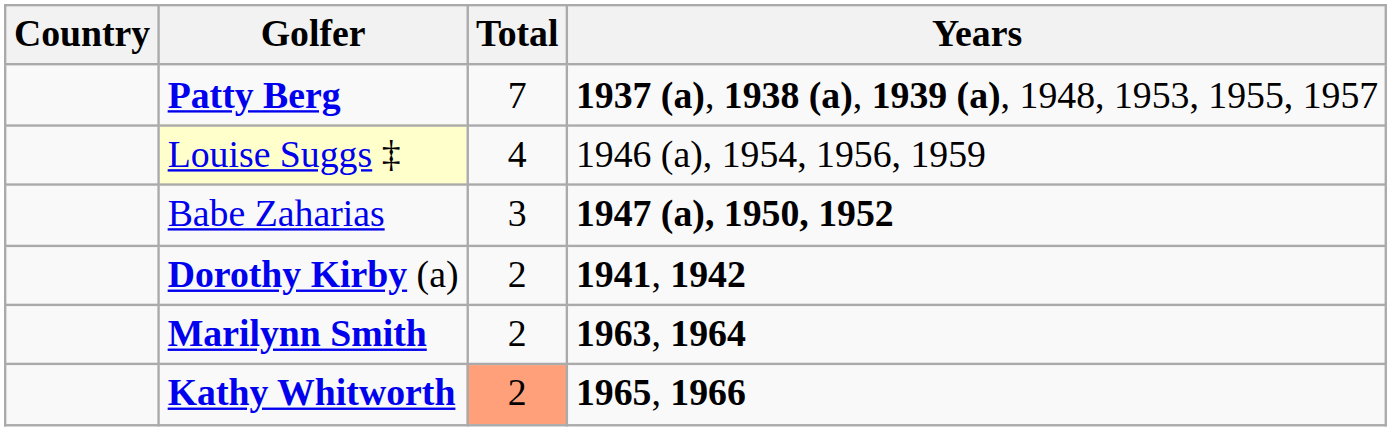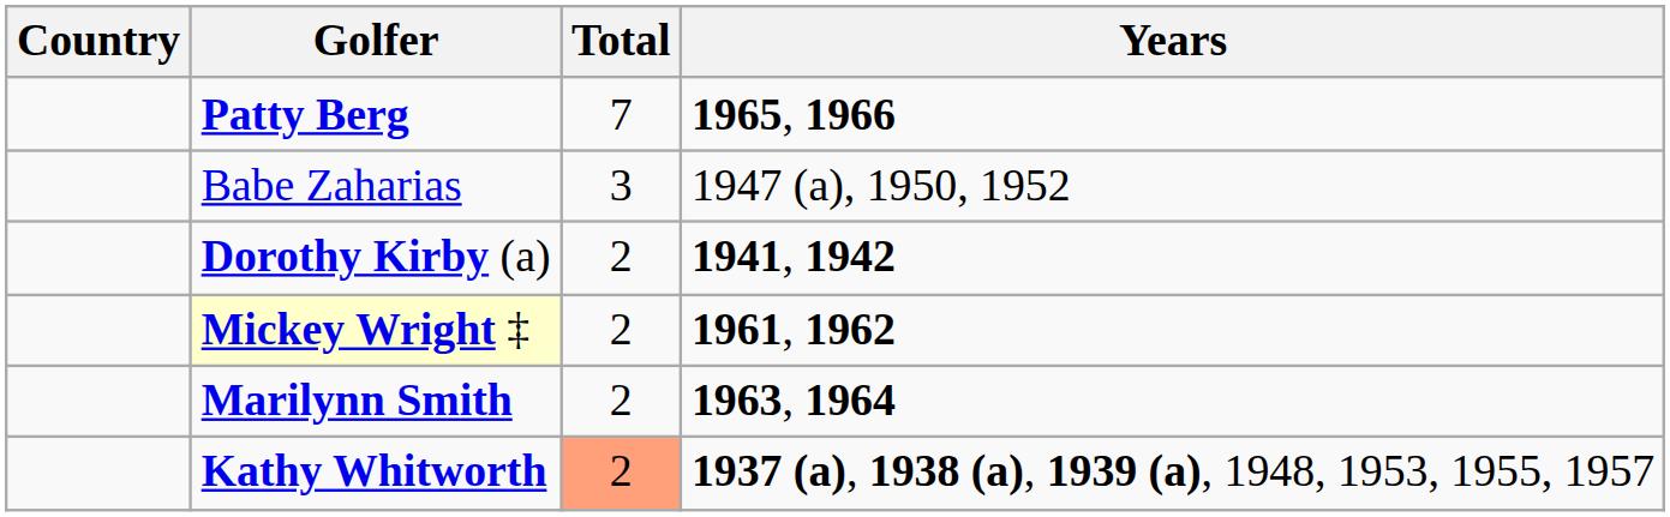 <table class="wikitable">
 <tr>
 <th>Country</th>
 <th>Golfer</th>
 <th>Total</th>
 <th>Years</th>
 </tr>
 <tr>
 <td></td>
 <td><strong><a href='#'>Patty Berg</a></strong></td>
 <td align="center" valign="top">7</td>
-<td><strong>1937 (a)</strong>, <strong>1938 (a)</strong>, <strong>1939 (a)</strong>, 1948, 1953, 1955, 1957</td>
-</tr>
-<tr>
-<td></td>
-<td style="background:#FFFFCC;"><a href='#'>Louise Suggs</a> ‡</td>
-<td align="center" valign="top">4</td>
-<td>1946 (a), 1954, 1956, 1959</td>
+<td><strong>1965</strong>, <strong>1966</strong></td>
 </tr>
 <tr>
 <td></td>
 <td><a href='#'>Babe Zaharias</a></td>
 <td align="center" valign="top">3</td>
-<td><strong>1947 (a), 1950, 1952</strong></td>
+<td>1947 (a), 1950, 1952</td>
 </tr>
 <tr>
 <td></td>
 <td><strong><a href='#'>Dorothy Kirby</a></strong> (a)</td>
 <td align="center" valign="top">2</td>
 <td><strong>1941</strong>, <strong>1942</strong></td>
+</tr>
+<tr>
+<td></td>
+<td style="background:#FFFFCC;"><strong><a href='#'>Mickey Wright</a></strong> ‡</td>
+<td align="center" valign="top">2</td>
+<td><strong>1961</strong>, <strong>1962</strong></td>
 </tr>
 <tr>
 <td></td>
 <td><strong><a href='#'>Marilynn Smith</a></strong></td>
 <td align="center" valign="top">2</td>
 <td><strong>1963</strong>, <strong>1964</strong></td>
 </tr>
 <tr>
 <td></td>
 <td><strong><a href='#'>Kathy Whitworth</a></strong></td>
 <td align="center" valign="top" style="background: lightsalmon;">2</td>
-<td><strong>1965</strong>, <strong>1966</strong></td>
+<td><strong>1937 (a)</strong>, <strong>1938 (a)</strong>, <strong>1939 (a)</strong>, 1948, 1953, 1955, 1957</td>
 </tr>
 </table>
